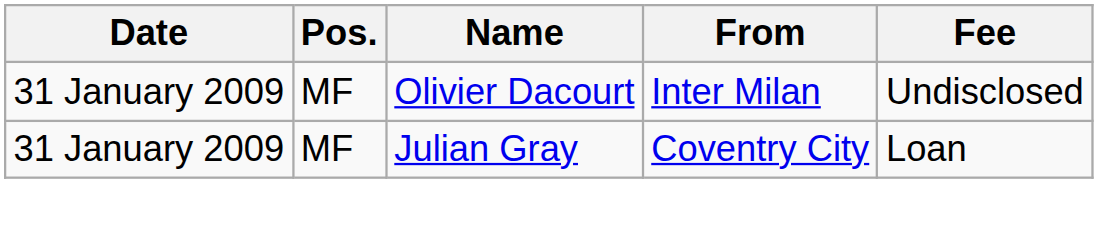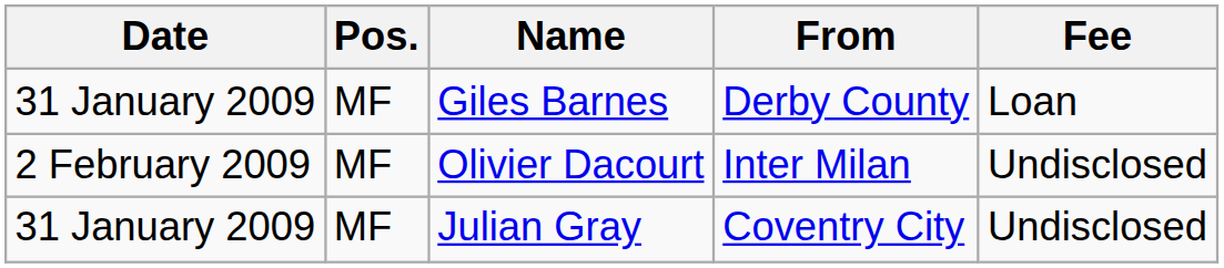 <table class="wikitable">
 <tr>
 <th>Date</th>
 <th>Pos.</th>
 <th>Name</th>
 <th>From</th>
 <th>Fee</th>
 </tr>
 <tr>
 <td>31 January 2009</td>
 <td>MF</td>
+<td> <a href='#'>Giles Barnes</a></td>
+<td><a href='#'>Derby County</a></td>
+<td>Loan</td>
+</tr>
+<tr>
+<td>2 February 2009</td>
+<td>MF</td>
 <td> <a href='#'>Olivier Dacourt</a></td>
 <td><a href='#'>Inter Milan</a></td>
 <td>Undisclosed</td>
 </tr>
 <tr>
 <td>31 January 2009</td>
 <td>MF</td>
 <td> <a href='#'>Julian Gray</a></td>
 <td><a href='#'>Coventry City</a></td>
-<td>Loan</td>
+<td>Undisclosed</td>
 </tr>
 </table>
